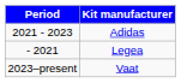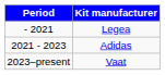 <table class="wikitable" style="font-size: 95%; text-align:center">
 <tr>
 <th scope=col style="color:white; background:#0000FF">Period</th>
 <th scope=col style="color:white; background:#0000FF">Kit manufacturer</th>
 </tr>
 <tr>
+<td>- 2021</td>
+<td> <a href='#'>Legea</a></td>
+</tr>
+<tr>
 <td>2021 - 2023</td>
 <td> <a href='#'>Adidas</a></td>
-</tr>
-<tr>
-<td>- 2021</td>
-<td> <a href='#'>Legea</a></td>
 </tr>
 <tr>
 <td>2023–present</td>
 <td> <a href='#'>Vaat</a></td>
 </tr>
 </table>
